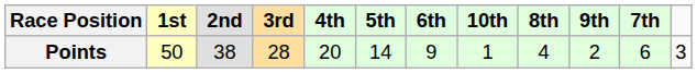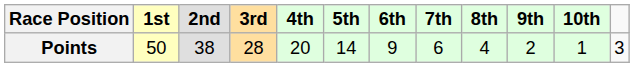 <table class="wikitable" style="font-size:85%; text-align:center">
 <tr>
 <th>Race Position</th>
 <td style="background:#ffffbf;"> <strong>1st</strong> </td>
 <td style="background:#dfdfdf;"> <strong>2nd</strong> </td>
 <td style="background:#ffdf9f;"> <strong>3rd</strong> </td>
 <td style="background:#dfffdf;"> <strong>4th</strong> </td>
 <td style="background:#dfffdf;"> <strong>5th</strong> </td>
 <td style="background:#dfffdf;"> <strong>6th</strong> </td>
-<td style="background:#dfffdf;"> <strong>10th</strong> </td>
+<td style="background:#dfffdf;"> <strong>7th</strong> </td>
 <td style="background:#dfffdf;"> <strong>8th</strong> </td>
 <td style="background:#dfffdf;"> <strong>9th</strong> </td>
-<td style="background:#dfffdf;"> <strong>7th</strong> </td>
+<td style="background:#dfffdf;"> <strong>10th</strong> </td>
 <td></td>
 </tr>
 <tr>
 <th>Points</th>
 <td style="background:#ffffbf;">50</td>
 <td style="background:#dfdfdf;">38</td>
 <td style="background:#ffdf9f;">28</td>
 <td style="background:#dfffdf;">20</td>
 <td style="background:#dfffdf;">14</td>
 <td style="background:#dfffdf;">9</td>
-<td style="background:#dfffdf;">1</td>
+<td style="background:#dfffdf;">6</td>
 <td style="background:#dfffdf;">4</td>
 <td style="background:#dfffdf;">2</td>
-<td style="background:#dfffdf;">6</td>
+<td style="background:#dfffdf;">1</td>
 <td>3</td>
 </tr>
 </table>
